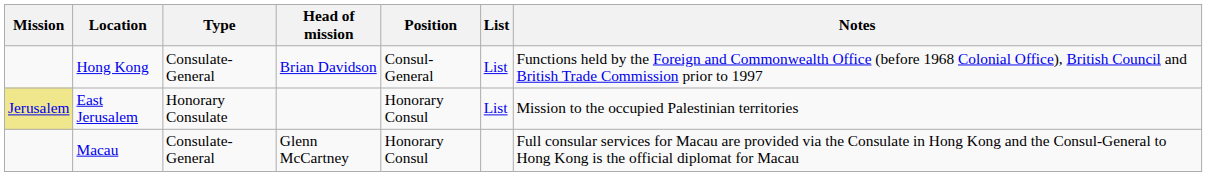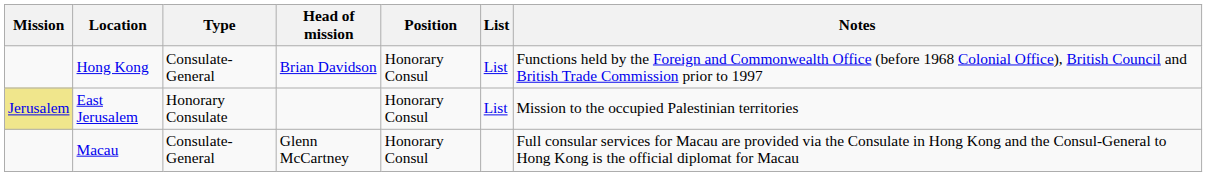 <table class="wikitable">
 <tr>
 <th>Mission</th>
 <th>Location</th>
 <th>Type</th>
 <th>Head of mission</th>
 <th>Position</th>
 <th>List</th>
 <th>Notes</th>
 </tr>
 <tr>
 <td></td>
 <td><a href='#'>Hong Kong</a></td>
 <td>Consulate-General</td>
 <td><a href='#'>Brian Davidson</a></td>
-<td>Consul-General</td>
+<td>Honorary Consul</td>
 <td><a href='#'>List</a></td>
 <td>Functions held by the <a href='#'>Foreign and Commonwealth Office</a> (before 1968 <a href='#'>Colonial Office</a>), <a href='#'>British Council</a> and <a href='#'>British Trade Commission</a> prior to 1997</td>
 </tr>
 <tr>
 <td style="background: khaki;"><a href='#'>Jerusalem</a></td>
 <td><a href='#'>East Jerusalem</a></td>
 <td>Honorary Consulate</td>
 <td></td>
 <td>Honorary Consul</td>
 <td><a href='#'>List</a></td>
 <td>Mission to the occupied Palestinian territories</td>
 </tr>
 <tr>
 <td></td>
 <td><a href='#'>Macau</a></td>
 <td>Consulate-General</td>
 <td>Glenn McCartney</td>
 <td>Honorary Consul</td>
 <td></td>
 <td>Full consular services for Macau are provided via the Consulate in Hong Kong and the Consul-General to Hong Kong is the official diplomat for Macau</td>
 </tr>
 </table>
